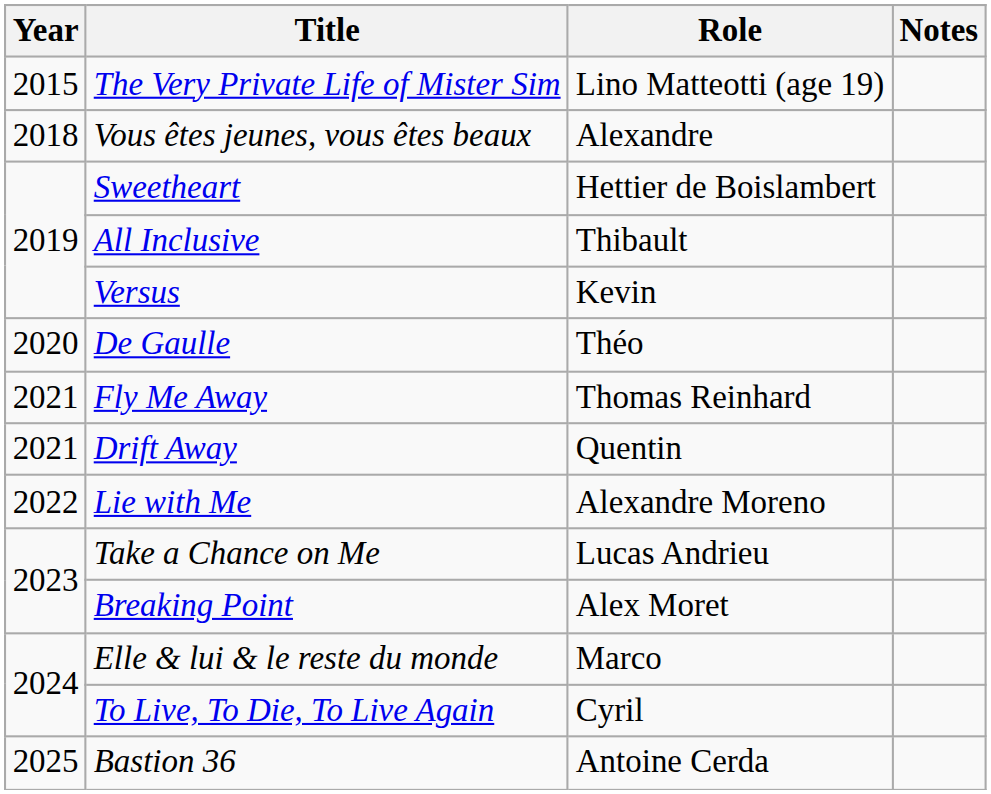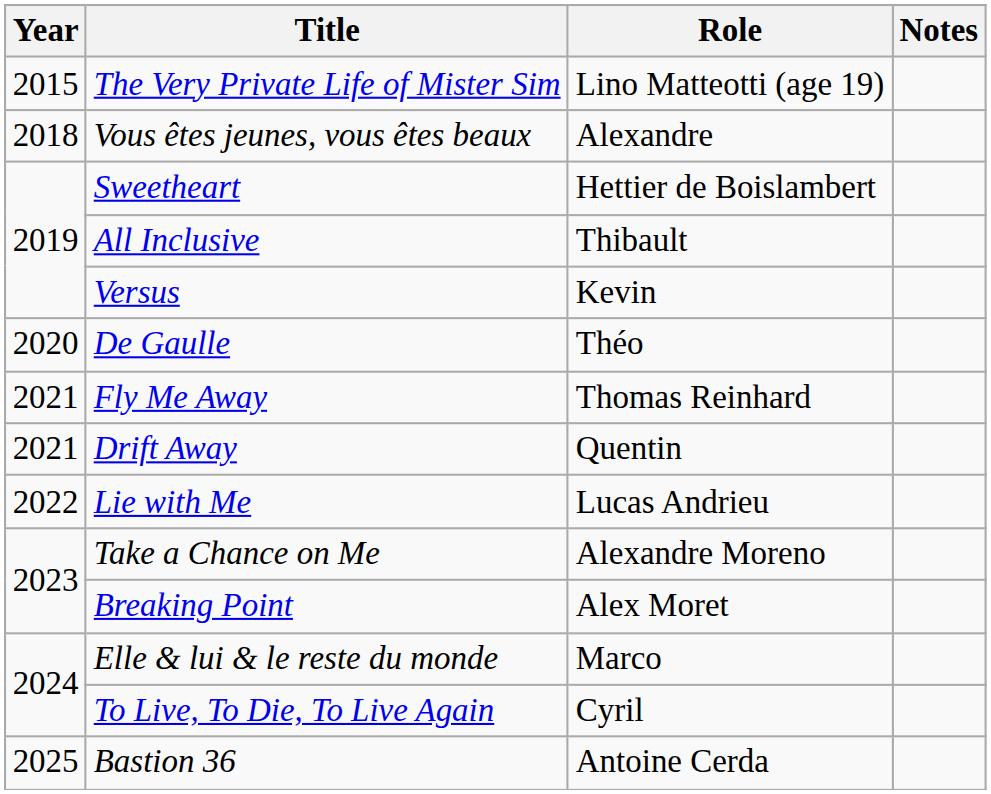 <table class="wikitable sortable">
 <tr>
 <th>Year</th>
 <th>Title</th>
 <th>Role</th>
 <th class="unsortable">Notes</th>
 </tr>
 <tr>
 <td>2015</td>
 <td><em><a href='#'>The Very Private Life of Mister Sim</a></em></td>
 <td>Lino Matteotti (age 19)</td>
 <td></td>
 </tr>
 <tr>
 <td>2018</td>
 <td><em>Vous êtes jeunes, vous êtes beaux</em></td>
 <td>Alexandre</td>
 <td></td>
 </tr>
 <tr>
 <td rowspan="3">2019</td>
 <td><em><a href='#'>Sweetheart</a></em></td>
 <td>Hettier de Boislambert</td>
 <td></td>
 </tr>
 <tr>
 <td><em><a href='#'>All Inclusive</a></em></td>
 <td>Thibault</td>
 <td></td>
 </tr>
 <tr>
 <td><em><a href='#'>Versus</a></em></td>
 <td>Kevin</td>
 <td></td>
 </tr>
 <tr>
 <td>2020</td>
 <td><em><a href='#'>De Gaulle</a></em></td>
 <td>Théo</td>
 <td></td>
 </tr>
 <tr>
 <td>2021</td>
 <td><em><a href='#'>Fly Me Away</a></em></td>
 <td>Thomas Reinhard</td>
 <td></td>
 </tr>
 <tr>
 <td>2021</td>
 <td><em><a href='#'>Drift Away</a></em></td>
 <td>Quentin</td>
 <td></td>
 </tr>
 <tr>
 <td>2022</td>
 <td><em><a href='#'>Lie with Me</a></em></td>
-<td>Alexandre Moreno</td>
+<td>Lucas Andrieu</td>
 <td></td>
 </tr>
 <tr>
 <td rowspan="2">2023</td>
 <td><em>Take a Chance on Me</em></td>
-<td>Lucas Andrieu</td>
+<td>Alexandre Moreno</td>
 <td></td>
 </tr>
 <tr>
 <td><em><a href='#'>Breaking Point</a></em></td>
 <td>Alex Moret</td>
 <td></td>
 </tr>
 <tr>
 <td rowspan="2">2024</td>
 <td><em>Elle & lui & le reste du monde</em></td>
 <td>Marco</td>
 <td></td>
 </tr>
 <tr>
 <td><em><a href='#'>To Live, To Die, To Live Again</a></em></td>
 <td>Cyril</td>
 <td></td>
 </tr>
 <tr>
 <td>2025</td>
 <td><em>Bastion 36</em></td>
 <td>Antoine Cerda</td>
 <td></td>
 </tr>
 </table>
